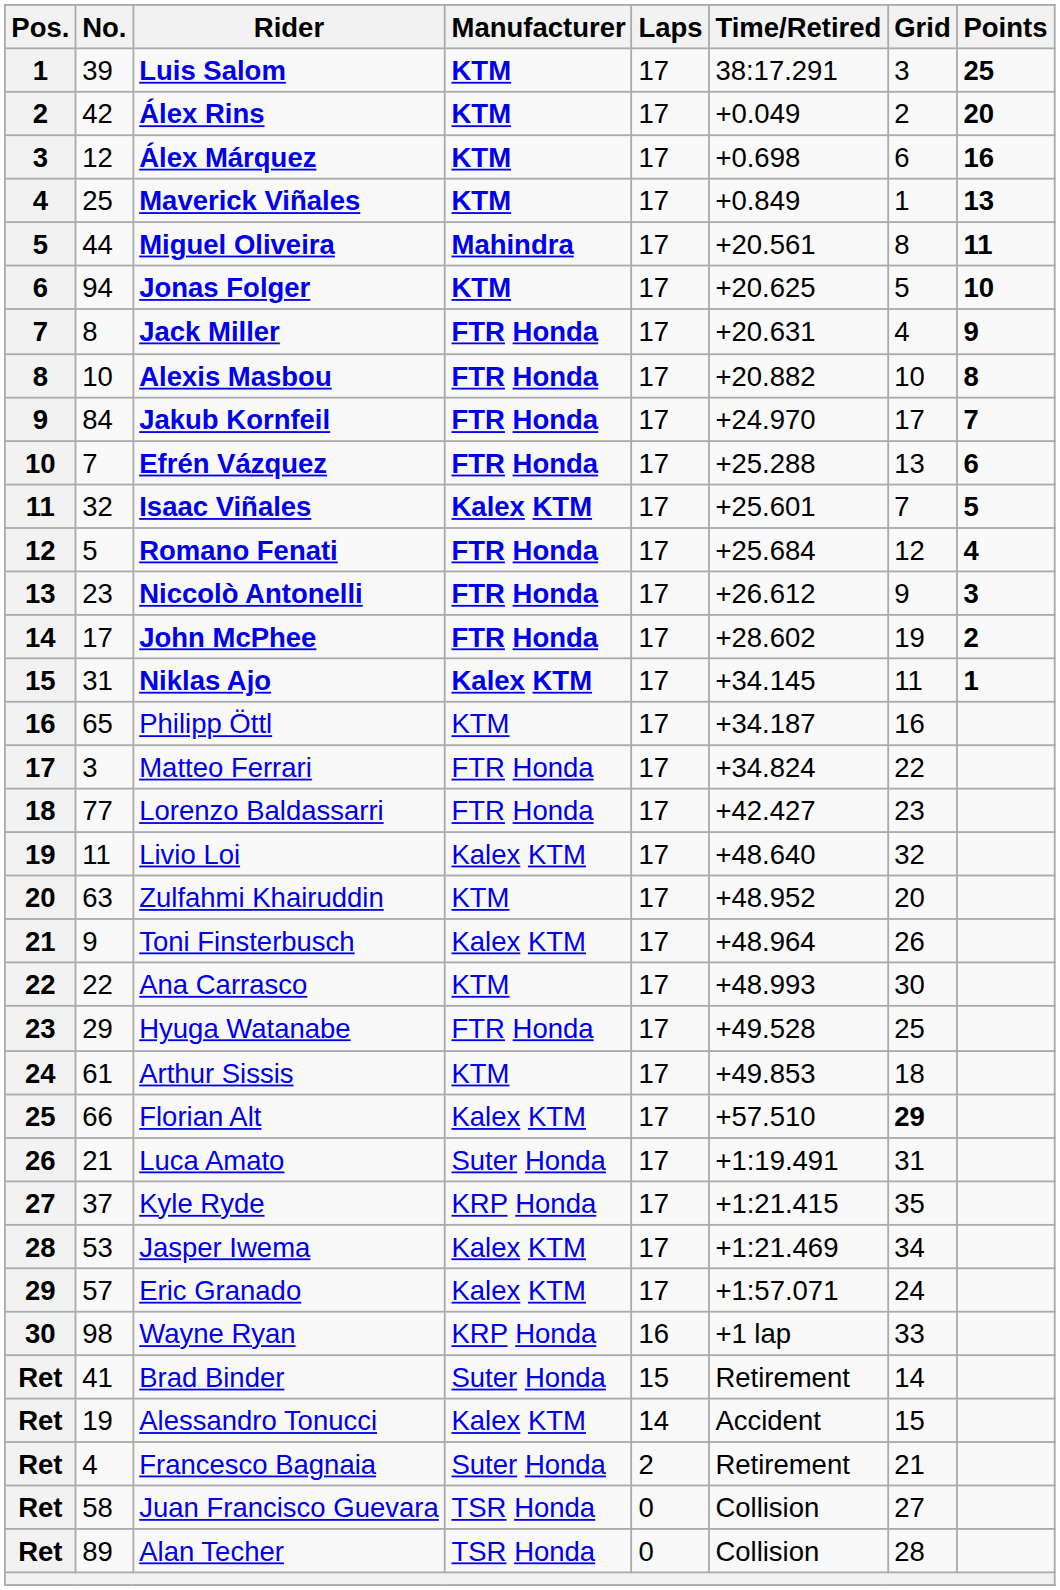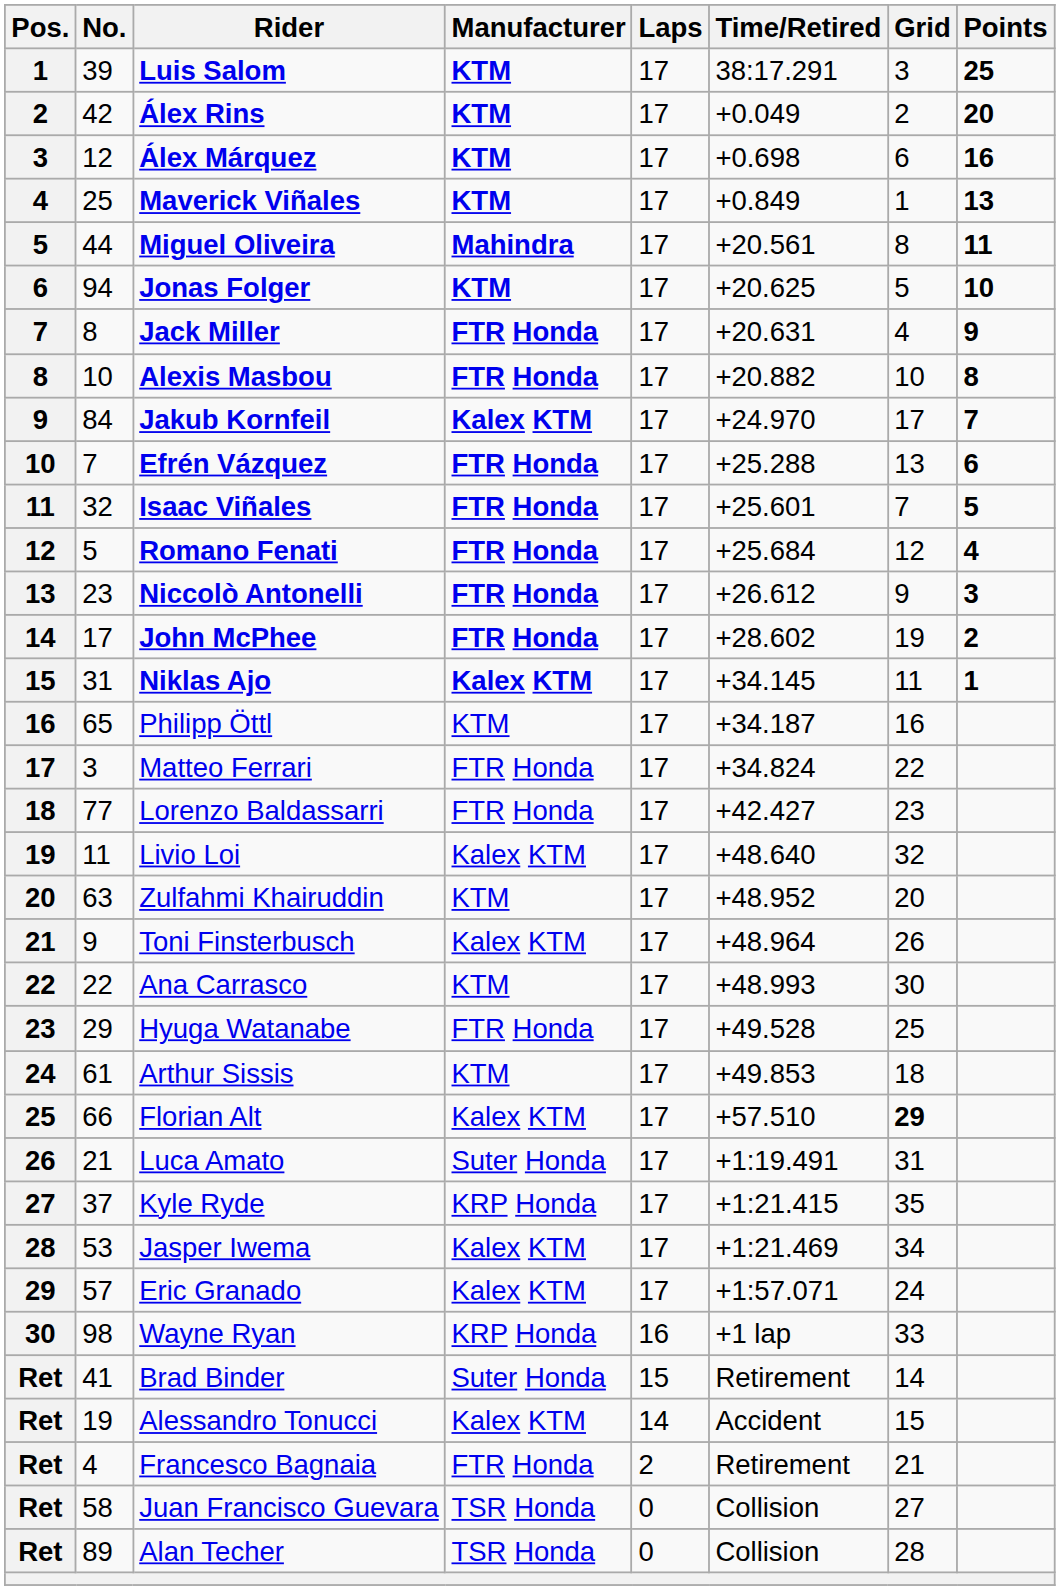 <table class="wikitable" style="font-size: 95%;">
 <tr>
 <th>Pos.</th>
 <th>No.</th>
 <th>Rider</th>
 <th>Manufacturer</th>
 <th>Laps</th>
 <th>Time/Retired</th>
 <th>Grid</th>
 <th>Points</th>
 </tr>
 <tr>
 <th>1</th>
 <td>39</td>
 <td> <strong><a href='#'>Luis Salom</a></strong></td>
 <td><strong><a href='#'>KTM</a></strong></td>
 <td>17</td>
 <td>38:17.291</td>
 <td>3</td>
 <td><strong>25</strong></td>
 </tr>
 <tr>
 <th>2</th>
 <td>42</td>
 <td> <strong><a href='#'>Álex Rins</a></strong></td>
 <td><strong><a href='#'>KTM</a></strong></td>
 <td>17</td>
 <td>+0.049</td>
 <td>2</td>
 <td><strong>20</strong></td>
 </tr>
 <tr>
 <th>3</th>
 <td>12</td>
 <td> <strong><a href='#'>Álex Márquez</a></strong></td>
 <td><strong><a href='#'>KTM</a></strong></td>
 <td>17</td>
 <td>+0.698</td>
 <td>6</td>
 <td><strong>16</strong></td>
 </tr>
 <tr>
 <th>4</th>
 <td>25</td>
 <td> <strong><a href='#'>Maverick Viñales</a></strong></td>
 <td><strong><a href='#'>KTM</a></strong></td>
 <td>17</td>
 <td>+0.849</td>
 <td>1</td>
 <td><strong>13</strong></td>
 </tr>
 <tr>
 <th>5</th>
 <td>44</td>
 <td> <strong><a href='#'>Miguel Oliveira</a></strong></td>
 <td><strong><a href='#'>Mahindra</a></strong></td>
 <td>17</td>
 <td>+20.561</td>
 <td>8</td>
 <td><strong>11</strong></td>
 </tr>
 <tr>
 <th>6</th>
 <td>94</td>
 <td> <strong><a href='#'>Jonas Folger</a></strong></td>
 <td><strong><a href='#'>KTM</a></strong></td>
 <td>17</td>
 <td>+20.625</td>
 <td>5</td>
 <td><strong>10</strong></td>
 </tr>
 <tr>
 <th>7</th>
 <td>8</td>
 <td> <strong><a href='#'>Jack Miller</a></strong></td>
 <td><strong><a href='#'>FTR</a> <a href='#'>Honda</a></strong></td>
 <td>17</td>
 <td>+20.631</td>
 <td>4</td>
 <td><strong>9</strong></td>
 </tr>
 <tr>
 <th>8</th>
 <td>10</td>
 <td> <strong><a href='#'>Alexis Masbou</a></strong></td>
 <td><strong><a href='#'>FTR</a> <a href='#'>Honda</a></strong></td>
 <td>17</td>
 <td>+20.882</td>
 <td>10</td>
 <td><strong>8</strong></td>
 </tr>
 <tr>
 <th>9</th>
 <td>84</td>
 <td> <strong><a href='#'>Jakub Kornfeil</a></strong></td>
-<td><strong><a href='#'>FTR</a> <a href='#'>Honda</a></strong></td>
+<td><strong><a href='#'>Kalex</a> <a href='#'>KTM</a></strong></td>
 <td>17</td>
 <td>+24.970</td>
 <td>17</td>
 <td><strong>7</strong></td>
 </tr>
 <tr>
 <th>10</th>
 <td>7</td>
 <td> <strong><a href='#'>Efrén Vázquez</a></strong></td>
 <td><strong><a href='#'>FTR</a> <a href='#'>Honda</a></strong></td>
 <td>17</td>
 <td>+25.288</td>
 <td>13</td>
 <td><strong>6</strong></td>
 </tr>
 <tr>
 <th>11</th>
 <td>32</td>
 <td> <strong><a href='#'>Isaac Viñales</a></strong></td>
-<td><strong><a href='#'>Kalex</a> <a href='#'>KTM</a></strong></td>
+<td><strong><a href='#'>FTR</a> <a href='#'>Honda</a></strong></td>
 <td>17</td>
 <td>+25.601</td>
 <td>7</td>
 <td><strong>5</strong></td>
 </tr>
 <tr>
 <th>12</th>
 <td>5</td>
 <td> <strong><a href='#'>Romano Fenati</a></strong></td>
 <td><strong><a href='#'>FTR</a> <a href='#'>Honda</a></strong></td>
 <td>17</td>
 <td>+25.684</td>
 <td>12</td>
 <td><strong>4</strong></td>
 </tr>
 <tr>
 <th>13</th>
 <td>23</td>
 <td> <strong><a href='#'>Niccolò Antonelli</a></strong></td>
 <td><strong><a href='#'>FTR</a> <a href='#'>Honda</a></strong></td>
 <td>17</td>
 <td>+26.612</td>
 <td>9</td>
 <td><strong>3</strong></td>
 </tr>
 <tr>
 <th>14</th>
 <td>17</td>
 <td> <strong><a href='#'>John McPhee</a></strong></td>
 <td><strong><a href='#'>FTR</a> <a href='#'>Honda</a></strong></td>
 <td>17</td>
 <td>+28.602</td>
 <td>19</td>
 <td><strong>2</strong></td>
 </tr>
 <tr>
 <th>15</th>
 <td>31</td>
 <td> <strong><a href='#'>Niklas Ajo</a></strong></td>
 <td><strong><a href='#'>Kalex</a> <a href='#'>KTM</a></strong></td>
 <td>17</td>
 <td>+34.145</td>
 <td>11</td>
 <td><strong>1</strong></td>
 </tr>
 <tr>
 <th>16</th>
 <td>65</td>
 <td> <a href='#'>Philipp Öttl</a></td>
 <td><a href='#'>KTM</a></td>
 <td>17</td>
 <td>+34.187</td>
 <td>16</td>
 <td></td>
 </tr>
 <tr>
 <th>17</th>
 <td>3</td>
 <td> <a href='#'>Matteo Ferrari</a></td>
 <td><a href='#'>FTR</a> <a href='#'>Honda</a></td>
 <td>17</td>
 <td>+34.824</td>
 <td>22</td>
 <td></td>
 </tr>
 <tr>
 <th>18</th>
 <td>77</td>
 <td> <a href='#'>Lorenzo Baldassarri</a></td>
 <td><a href='#'>FTR</a> <a href='#'>Honda</a></td>
 <td>17</td>
 <td>+42.427</td>
 <td>23</td>
 <td></td>
 </tr>
 <tr>
 <th>19</th>
 <td>11</td>
 <td> <a href='#'>Livio Loi</a></td>
 <td><a href='#'>Kalex</a> <a href='#'>KTM</a></td>
 <td>17</td>
 <td>+48.640</td>
 <td>32</td>
 <td></td>
 </tr>
 <tr>
 <th>20</th>
 <td>63</td>
 <td> <a href='#'>Zulfahmi Khairuddin</a></td>
 <td><a href='#'>KTM</a></td>
 <td>17</td>
 <td>+48.952</td>
 <td>20</td>
 <td></td>
 </tr>
 <tr>
 <th>21</th>
 <td>9</td>
 <td> <a href='#'>Toni Finsterbusch</a></td>
 <td><a href='#'>Kalex</a> <a href='#'>KTM</a></td>
 <td>17</td>
 <td>+48.964</td>
 <td>26</td>
 <td></td>
 </tr>
 <tr>
 <th>22</th>
 <td>22</td>
 <td> <a href='#'>Ana Carrasco</a></td>
 <td><a href='#'>KTM</a></td>
 <td>17</td>
 <td>+48.993</td>
 <td>30</td>
 <td></td>
 </tr>
 <tr>
 <th>23</th>
 <td>29</td>
 <td> <a href='#'>Hyuga Watanabe</a></td>
 <td><a href='#'>FTR</a> <a href='#'>Honda</a></td>
 <td>17</td>
 <td>+49.528</td>
 <td>25</td>
 <td></td>
 </tr>
 <tr>
 <th>24</th>
 <td>61</td>
 <td> <a href='#'>Arthur Sissis</a></td>
 <td><a href='#'>KTM</a></td>
 <td>17</td>
 <td>+49.853</td>
 <td>18</td>
 <td></td>
 </tr>
 <tr>
 <th>25</th>
 <td>66</td>
 <td> <a href='#'>Florian Alt</a></td>
 <td><a href='#'>Kalex</a> <a href='#'>KTM</a></td>
 <td>17</td>
 <td>+57.510</td>
 <td><strong>29</strong></td>
 <td></td>
 </tr>
 <tr>
 <th>26</th>
 <td>21</td>
 <td> <a href='#'>Luca Amato</a></td>
 <td><a href='#'>Suter</a> <a href='#'>Honda</a></td>
 <td>17</td>
 <td>+1:19.491</td>
 <td>31</td>
 <td></td>
 </tr>
 <tr>
 <th>27</th>
 <td>37</td>
 <td> <a href='#'>Kyle Ryde</a></td>
 <td><a href='#'>KRP</a> <a href='#'>Honda</a></td>
 <td>17</td>
 <td>+1:21.415</td>
 <td>35</td>
 <td></td>
 </tr>
 <tr>
 <th>28</th>
 <td>53</td>
 <td> <a href='#'>Jasper Iwema</a></td>
 <td><a href='#'>Kalex</a> <a href='#'>KTM</a></td>
 <td>17</td>
 <td>+1:21.469</td>
 <td>34</td>
 <td></td>
 </tr>
 <tr>
 <th>29</th>
 <td>57</td>
 <td> <a href='#'>Eric Granado</a></td>
 <td><a href='#'>Kalex</a> <a href='#'>KTM</a></td>
 <td>17</td>
 <td>+1:57.071</td>
 <td>24</td>
 <td></td>
 </tr>
 <tr>
 <th>30</th>
 <td>98</td>
 <td> <a href='#'>Wayne Ryan</a></td>
 <td><a href='#'>KRP</a> <a href='#'>Honda</a></td>
 <td>16</td>
 <td>+1 lap</td>
 <td>33</td>
 <td></td>
 </tr>
 <tr>
 <th>Ret</th>
 <td>41</td>
 <td> <a href='#'>Brad Binder</a></td>
 <td><a href='#'>Suter</a> <a href='#'>Honda</a></td>
 <td>15</td>
 <td>Retirement</td>
 <td>14</td>
 <td></td>
 </tr>
 <tr>
 <th>Ret</th>
 <td>19</td>
 <td> <a href='#'>Alessandro Tonucci</a></td>
 <td><a href='#'>Kalex</a> <a href='#'>KTM</a></td>
 <td>14</td>
 <td>Accident</td>
 <td>15</td>
 <td></td>
 </tr>
 <tr>
 <th>Ret</th>
 <td>4</td>
 <td> <a href='#'>Francesco Bagnaia</a></td>
-<td><a href='#'>Suter</a> <a href='#'>Honda</a></td>
+<td><a href='#'>FTR</a> <a href='#'>Honda</a></td>
 <td>2</td>
 <td>Retirement</td>
 <td>21</td>
 <td></td>
 </tr>
 <tr>
 <th>Ret</th>
 <td>58</td>
 <td> <a href='#'>Juan Francisco Guevara</a></td>
 <td><a href='#'>TSR</a> <a href='#'>Honda</a></td>
 <td>0</td>
 <td>Collision</td>
 <td>27</td>
 <td></td>
 </tr>
 <tr>
 <th>Ret</th>
 <td>89</td>
 <td> <a href='#'>Alan Techer</a></td>
 <td><a href='#'>TSR</a> <a href='#'>Honda</a></td>
 <td>0</td>
 <td>Collision</td>
 <td>28</td>
 <td></td>
 </tr>
 <tr>
 <th colspan=8></th>
 </tr>
 </table>
